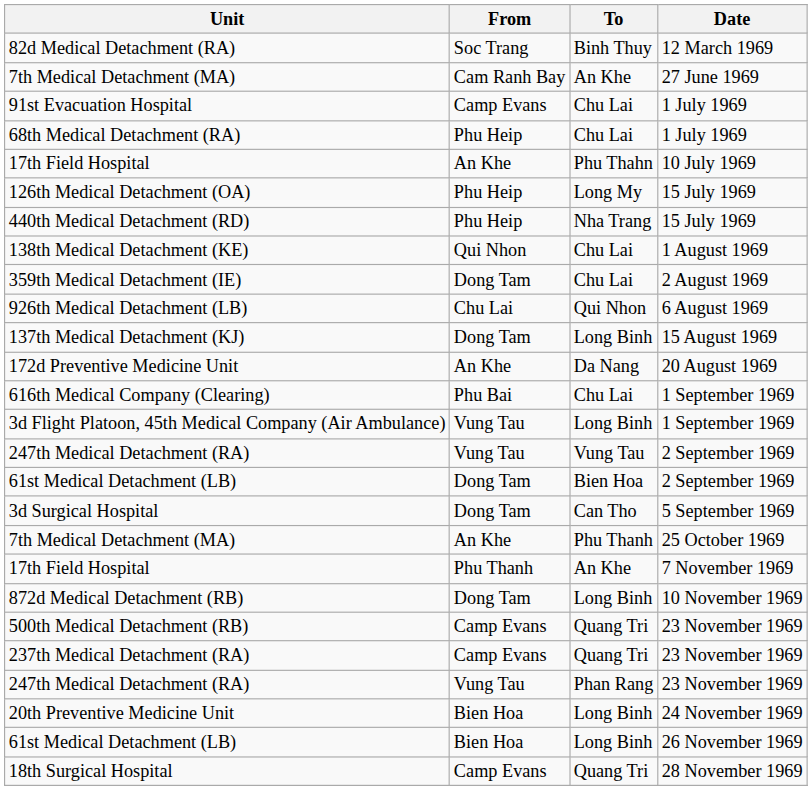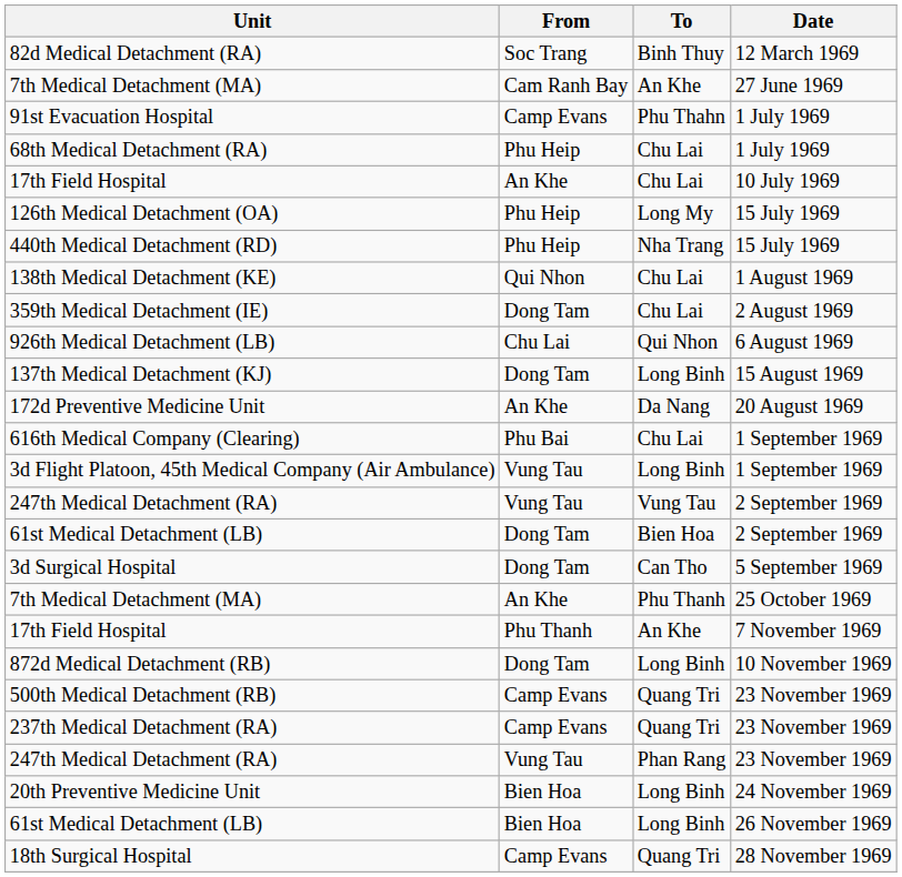 <table class="wikitable">
 <tr>
 <th>Unit</th>
 <th>From</th>
 <th>To</th>
 <th>Date</th>
 </tr>
 <tr>
 <td>82d Medical Detachment (RA)</td>
 <td>Soc Trang</td>
 <td>Binh Thuy</td>
 <td>12 March 1969</td>
 </tr>
 <tr>
 <td>7th Medical Detachment (MA)</td>
 <td>Cam Ranh Bay</td>
 <td>An Khe</td>
 <td>27 June 1969</td>
 </tr>
 <tr>
 <td>91st Evacuation Hospital</td>
 <td>Camp Evans</td>
-<td>Chu Lai</td>
+<td>Phu Thahn</td>
 <td>1 July 1969</td>
 </tr>
 <tr>
 <td>68th Medical Detachment (RA)</td>
 <td>Phu Heip</td>
 <td>Chu Lai</td>
 <td>1 July 1969</td>
 </tr>
 <tr>
 <td>17th Field Hospital</td>
 <td>An Khe</td>
-<td>Phu Thahn</td>
+<td>Chu Lai</td>
 <td>10 July 1969</td>
 </tr>
 <tr>
 <td>126th Medical Detachment (OA)</td>
 <td>Phu Heip</td>
 <td>Long My</td>
 <td>15 July 1969</td>
 </tr>
 <tr>
 <td>440th Medical Detachment (RD)</td>
 <td>Phu Heip</td>
 <td>Nha Trang</td>
 <td>15 July 1969</td>
 </tr>
 <tr>
 <td>138th Medical Detachment (KE)</td>
 <td>Qui Nhon</td>
 <td>Chu Lai</td>
 <td>1 August 1969</td>
 </tr>
 <tr>
 <td>359th Medical Detachment (IE)</td>
 <td>Dong Tam</td>
 <td>Chu Lai</td>
 <td>2 August 1969</td>
 </tr>
 <tr>
 <td>926th Medical Detachment (LB)</td>
 <td>Chu Lai</td>
 <td>Qui Nhon</td>
 <td>6 August 1969</td>
 </tr>
 <tr>
 <td>137th Medical Detachment (KJ)</td>
 <td>Dong Tam</td>
 <td>Long Binh</td>
 <td>15 August 1969</td>
 </tr>
 <tr>
 <td>172d Preventive Medicine Unit</td>
 <td>An Khe</td>
 <td>Da Nang</td>
 <td>20 August 1969</td>
 </tr>
 <tr>
 <td>616th Medical Company (Clearing)</td>
 <td>Phu Bai</td>
 <td>Chu Lai</td>
 <td>1 September 1969</td>
 </tr>
 <tr>
 <td>3d Flight Platoon, 45th Medical Company (Air Ambulance)</td>
 <td>Vung Tau</td>
 <td>Long Binh</td>
 <td>1 September 1969</td>
 </tr>
 <tr>
 <td>247th Medical Detachment (RA)</td>
 <td>Vung Tau</td>
 <td>Vung Tau</td>
 <td>2 September 1969</td>
 </tr>
 <tr>
 <td>61st Medical Detachment (LB)</td>
 <td>Dong Tam</td>
 <td>Bien Hoa</td>
 <td>2 September 1969</td>
 </tr>
 <tr>
 <td>3d Surgical Hospital</td>
 <td>Dong Tam</td>
 <td>Can Tho</td>
 <td>5 September 1969</td>
 </tr>
 <tr>
 <td>7th Medical Detachment (MA)</td>
 <td>An Khe</td>
 <td>Phu Thanh</td>
 <td>25 October 1969</td>
 </tr>
 <tr>
 <td>17th Field Hospital</td>
 <td>Phu Thanh</td>
 <td>An Khe</td>
 <td>7 November 1969</td>
 </tr>
 <tr>
 <td>872d Medical Detachment (RB)</td>
 <td>Dong Tam</td>
 <td>Long Binh</td>
 <td>10 November 1969</td>
 </tr>
 <tr>
 <td>500th Medical Detachment (RB)</td>
 <td>Camp Evans</td>
 <td>Quang Tri</td>
 <td>23 November 1969</td>
 </tr>
 <tr>
 <td>237th Medical Detachment (RA)</td>
 <td>Camp Evans</td>
 <td>Quang Tri</td>
 <td>23 November 1969</td>
 </tr>
 <tr>
 <td>247th Medical Detachment (RA)</td>
 <td>Vung Tau</td>
 <td>Phan Rang</td>
 <td>23 November 1969</td>
 </tr>
 <tr>
 <td>20th Preventive Medicine Unit</td>
 <td>Bien Hoa</td>
 <td>Long Binh</td>
 <td>24 November 1969</td>
 </tr>
 <tr>
 <td>61st Medical Detachment (LB)</td>
 <td>Bien Hoa</td>
 <td>Long Binh</td>
 <td>26 November 1969</td>
 </tr>
 <tr>
 <td>18th Surgical Hospital</td>
 <td>Camp Evans</td>
 <td>Quang Tri</td>
 <td>28 November 1969</td>
 </tr>
 <tr>
 </tr>
 </table>
